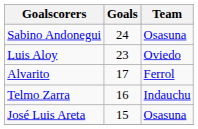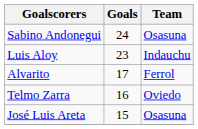 <table class="wikitable sortable" class="wikitable">
 <tr style="background:#ccc; text-align:center;">
 <th>Goalscorers</th>
 <th>Goals</th>
 <th>Team</th>
 </tr>
 <tr>
 <td> <a href='#'>Sabino Andonegui</a></td>
 <td style="text-align:center;">24</td>
 <td><a href='#'>Osasuna</a></td>
 </tr>
 <tr>
 <td> <a href='#'>Luis Aloy</a></td>
 <td style="text-align:center;">23</td>
-<td><a href='#'>Oviedo</a></td>
+<td><a href='#'>Indauchu</a></td>
 </tr>
 <tr>
 <td> <a href='#'>Alvarito</a></td>
 <td style="text-align:center;">17</td>
 <td><a href='#'>Ferrol</a></td>
 </tr>
 <tr>
 <td> <a href='#'>Telmo Zarra</a></td>
 <td style="text-align:center;">16</td>
-<td><a href='#'>Indauchu</a></td>
+<td><a href='#'>Oviedo</a></td>
 </tr>
 <tr>
 <td> <a href='#'>José Luis Areta</a></td>
 <td style="text-align:center;">15</td>
 <td><a href='#'>Osasuna</a></td>
 </tr>
 <tr>
 </tr>
 </table>
